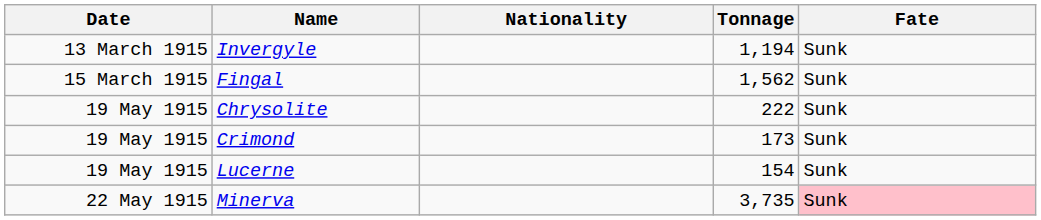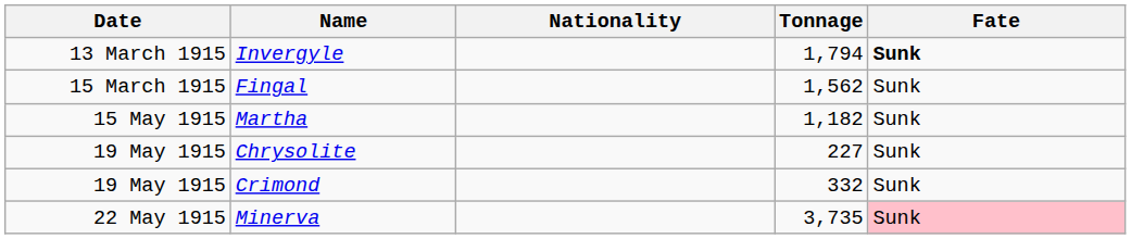 <table class="wikitable sortable">
 <tr>
 <th width="140px">Date</th>
 <th width="140px">Name</th>
 <th width="200px">Nationality</th>
 <th width="25px">Tonnage</th>
 <th width="160px">Fate</th>
 </tr>
 <tr>
 <td align="right">13 March 1915</td>
 <td align="left"><a href='#'><em>Invergyle</em></a></td>
 <td align="left"></td>
-<td align="right">1,194</td>
-<td align="left">Sunk</td>
+<td align="right">1,794</td>
+<td align="left"><strong>Sunk</strong></td>
 </tr>
 <tr>
 <td align="right">15 March 1915</td>
 <td align="left"><a href='#'><em>Fingal</em></a></td>
 <td align="left"></td>
 <td align="right">1,562</td>
 <td align="left">Sunk</td>
 </tr>
 <tr>
+<td align="right">15 May 1915</td>
+<td align="left"><a href='#'><em>Martha</em></a></td>
+<td align="left"></td>
+<td align="right">1,182</td>
+<td align="left">Sunk</td>
+</tr>
+<tr>
 <td align="right">19 May 1915</td>
 <td align="left"><a href='#'><em>Chrysolite</em></a></td>
 <td align="left"></td>
-<td align="right">222</td>
+<td align="right">227</td>
 <td align="left">Sunk</td>
 </tr>
 <tr>
 <td align="right">19 May 1915</td>
 <td align="left"><a href='#'><em>Crimond</em></a></td>
 <td align="left"></td>
-<td align="right">173</td>
-<td align="left">Sunk</td>
-</tr>
-<tr>
-<td align="right">19 May 1915</td>
-<td align="left"><a href='#'><em>Lucerne</em></a></td>
-<td align="left"></td>
-<td align="right">154</td>
+<td align="right">332</td>
 <td align="left">Sunk</td>
 </tr>
 <tr>
 <td align="right">22 May 1915</td>
 <td align="left"><a href='#'><em>Minerva</em></a></td>
 <td align="left"></td>
 <td align="right">3,735</td>
 <td align="left" style="background: pink;">Sunk</td>
 </tr>
 </table>
